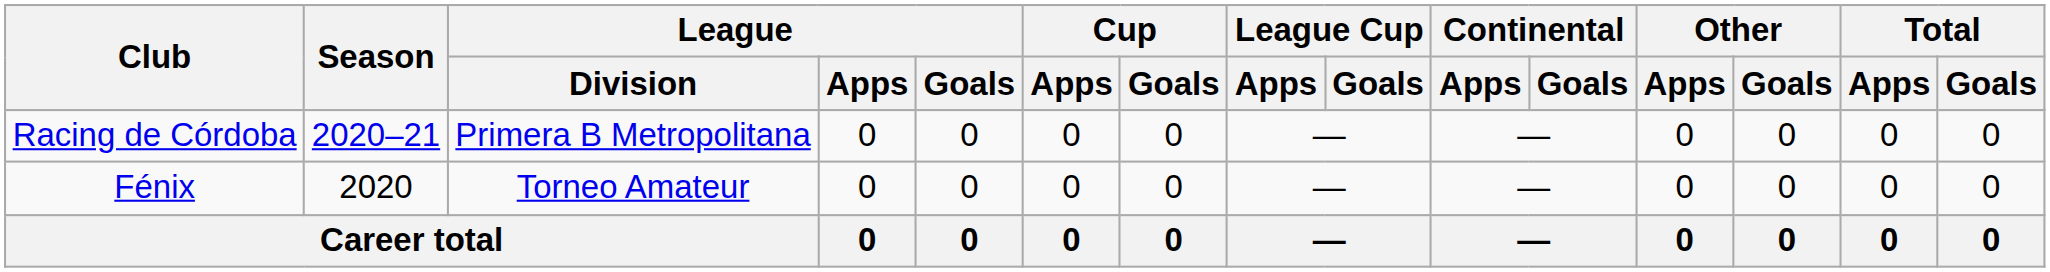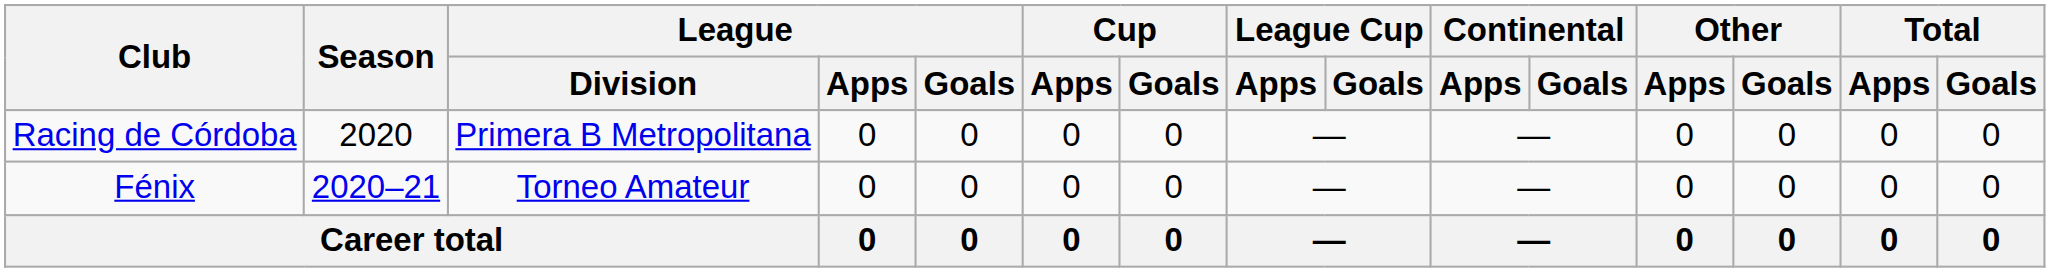 <table class="wikitable" style="text-align:center">
 <tr>
 <th rowspan="2">Club</th>
 <th rowspan="2">Season</th>
 <th colspan="3">League</th>
 <th colspan="2">Cup</th>
 <th colspan="2">League Cup</th>
 <th colspan="2">Continental</th>
 <th colspan="2">Other</th>
 <th colspan="2">Total</th>
 </tr>
 <tr>
 <th>Division</th>
 <th>Apps</th>
 <th>Goals</th>
 <th>Apps</th>
 <th>Goals</th>
 <th>Apps</th>
 <th>Goals</th>
 <th>Apps</th>
 <th>Goals</th>
 <th>Apps</th>
 <th>Goals</th>
 <th>Apps</th>
 <th>Goals</th>
 </tr>
 <tr>
 <td rowspan="1"><a href='#'>Racing de Córdoba</a></td>
-<td><a href='#'>2020–21</a></td>
+<td>2020</td>
 <td rowspan="1"><a href='#'>Primera B Metropolitana</a></td>
 <td>0</td>
 <td>0</td>
 <td>0</td>
 <td>0</td>
 <td colspan="2">—</td>
 <td colspan="2">—</td>
 <td>0</td>
 <td>0</td>
 <td>0</td>
 <td>0</td>
 </tr>
 <tr>
 <td rowspan="1"><a href='#'>Fénix</a></td>
-<td>2020</td>
+<td><a href='#'>2020–21</a></td>
 <td rowspan="1"><a href='#'>Torneo Amateur</a></td>
 <td>0</td>
 <td>0</td>
 <td>0</td>
 <td>0</td>
 <td colspan="2">—</td>
 <td colspan="2">—</td>
 <td>0</td>
 <td>0</td>
 <td>0</td>
 <td>0</td>
 </tr>
 <tr>
 <th colspan="3">Career total</th>
 <th>0</th>
 <th>0</th>
 <th>0</th>
 <th>0</th>
 <th colspan="2">—</th>
 <th colspan="2">—</th>
 <th>0</th>
 <th>0</th>
 <th>0</th>
 <th>0</th>
 </tr>
 </table>
